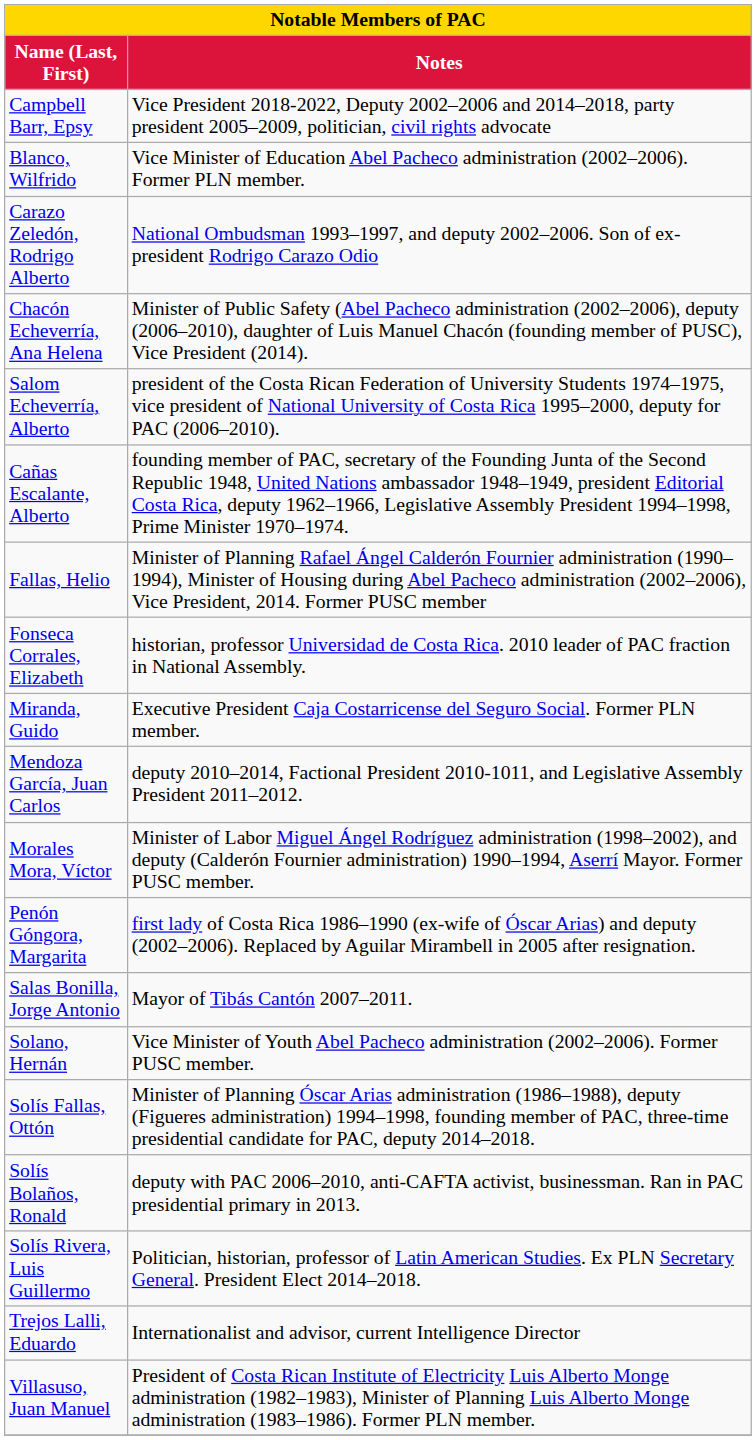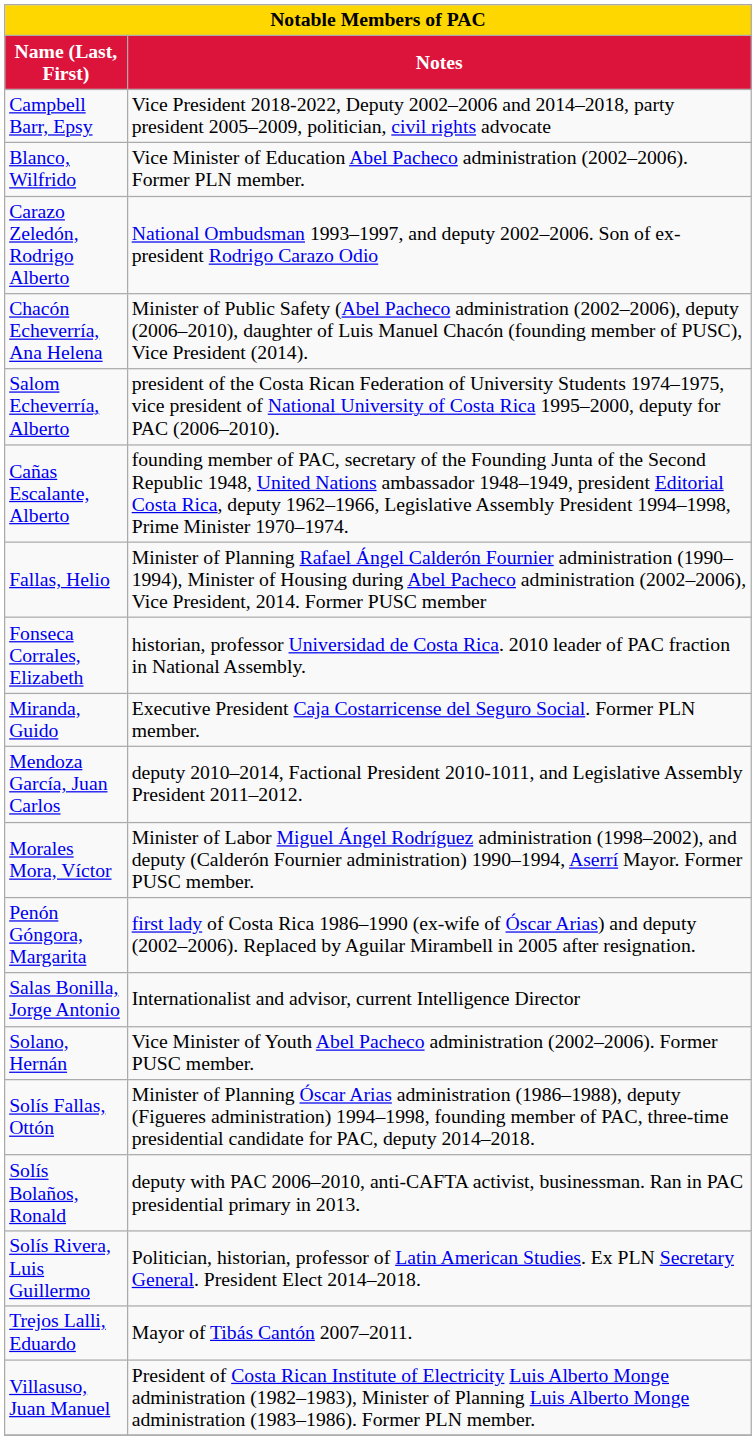 <table border="1" class="wikitable sortable collapsible ">
 <tr>
 <th colspan="3" style="background: gold; color: black">Notable Members of PAC</th>
 </tr>
 <tr>
 <th scope="col" style="background: crimson; color: white">Name (Last, First)</th>
 <th scope="col" style="background: crimson; color: white" width="500px">Notes</th>
 </tr>
 <tr>
 <td><a href='#'>Campbell Barr, Epsy</a></td>
 <td>Vice President 2018-2022, Deputy 2002–2006 and 2014–2018, party president 2005–2009, politician, <a href='#'>civil rights</a> advocate</td>
 </tr>
 <tr>
 <td><a href='#'>Blanco, Wilfrido</a></td>
 <td>Vice Minister of Education <a href='#'>Abel Pacheco</a> administration (2002–2006). Former PLN member.</td>
 </tr>
 <tr>
 <td><a href='#'>Carazo Zeledón, Rodrigo Alberto</a></td>
 <td><a href='#'>National Ombudsman</a> 1993–1997, and deputy 2002–2006. Son of ex-president <a href='#'>Rodrigo Carazo Odio</a></td>
 </tr>
 <tr>
 <td><a href='#'>Chacón Echeverría, Ana Helena</a></td>
 <td>Minister of Public Safety (<a href='#'>Abel Pacheco</a> administration (2002–2006), deputy (2006–2010), daughter of Luis Manuel Chacón (founding member of PUSC), Vice President (2014).</td>
 </tr>
 <tr>
 <td><a href='#'>Salom Echeverría, Alberto</a></td>
 <td>president of the Costa Rican Federation of University Students 1974–1975, vice president of <a href='#'>National University of Costa Rica</a> 1995–2000, deputy for PAC (2006–2010).</td>
 </tr>
 <tr>
 <td><a href='#'>Cañas Escalante, Alberto</a></td>
 <td>founding member of PAC, secretary of the Founding Junta of the Second Republic 1948, <a href='#'>United Nations</a> ambassador 1948–1949, president <a href='#'>Editorial Costa Rica</a>, deputy 1962–1966, Legislative Assembly President 1994–1998, Prime Minister 1970–1974.</td>
 </tr>
 <tr>
 <td><a href='#'>Fallas, Helio</a></td>
 <td>Minister of Planning <a href='#'>Rafael Ángel Calderón Fournier</a> administration (1990–1994), Minister of Housing during <a href='#'>Abel Pacheco</a> administration (2002–2006), Vice President, 2014. Former PUSC member</td>
 </tr>
 <tr>
 <td><a href='#'>Fonseca Corrales, Elizabeth</a></td>
 <td>historian, professor <a href='#'>Universidad de Costa Rica</a>. 2010 leader of PAC fraction in National Assembly.</td>
 </tr>
 <tr>
 <td><a href='#'>Miranda, Guido</a></td>
 <td>Executive President <a href='#'>Caja Costarricense del Seguro Social</a>. Former PLN member.</td>
 </tr>
 <tr>
 <td><a href='#'>Mendoza García, Juan Carlos</a></td>
 <td>deputy 2010–2014, Factional President 2010-1011, and Legislative Assembly President 2011–2012.</td>
 </tr>
 <tr>
 <td><a href='#'>Morales Mora, Víctor</a></td>
 <td>Minister of Labor <a href='#'>Miguel Ángel Rodríguez</a> administration (1998–2002), and deputy (Calderón Fournier administration) 1990–1994, <a href='#'>Aserrí</a> Mayor. Former PUSC member.</td>
 </tr>
 <tr>
 <td><a href='#'>Penón Góngora, Margarita</a></td>
 <td><a href='#'>first lady</a> of Costa Rica 1986–1990 (ex-wife of <a href='#'>Óscar Arias</a>) and deputy (2002–2006). Replaced by Aguilar Mirambell in 2005 after resignation.</td>
 </tr>
 <tr>
 <td><a href='#'>Salas Bonilla, Jorge Antonio</a></td>
-<td>Mayor of <a href='#'>Tibás Cantón</a> 2007–2011.</td>
+<td>Internationalist and advisor, current Intelligence Director</td>
 </tr>
 <tr>
 <td><a href='#'>Solano, Hernán</a></td>
 <td>Vice Minister of Youth <a href='#'>Abel Pacheco</a> administration (2002–2006). Former PUSC member.</td>
 </tr>
 <tr>
 <td><a href='#'>Solís Fallas, Ottón</a></td>
 <td>Minister of Planning <a href='#'>Óscar Arias</a> administration (1986–1988), deputy (Figueres administration) 1994–1998, founding member of PAC, three-time presidential candidate for PAC, deputy 2014–2018.</td>
 </tr>
 <tr>
 <td><a href='#'>Solís Bolaños, Ronald</a></td>
 <td>deputy with PAC 2006–2010, anti-CAFTA activist, businessman. Ran in PAC presidential primary in 2013.</td>
 </tr>
 <tr>
 <td><a href='#'>Solís Rivera, Luis Guillermo</a></td>
 <td>Politician, historian, professor of <a href='#'>Latin American Studies</a>. Ex PLN <a href='#'>Secretary General</a>. President Elect 2014–2018.</td>
 </tr>
 <tr>
 <td><a href='#'>Trejos Lalli, Eduardo</a></td>
-<td>Internationalist and advisor, current Intelligence Director</td>
+<td>Mayor of <a href='#'>Tibás Cantón</a> 2007–2011.</td>
 </tr>
 <tr>
 <td><a href='#'>Villasuso, Juan Manuel</a></td>
 <td>President of <a href='#'>Costa Rican Institute of Electricity</a> <a href='#'>Luis Alberto Monge</a> administration (1982–1983), Minister of Planning <a href='#'>Luis Alberto Monge</a> administration (1983–1986). Former PLN member.</td>
 </tr>
 <tr>
 </tr>
 </table>
